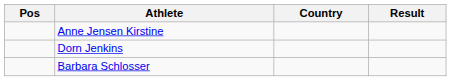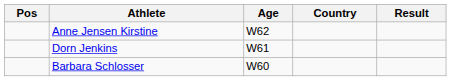 <table class="wikitable"  style="text-align:center; width:50%;">
 <tr>
 <th>Pos</th>
 <th>Athlete</th>
+<th>Age</th>
 <th>Country</th>
 <th>Result</th>
 </tr>
 <tr>
 <td align=center></td>
 <td align=left><a href='#'>Anne Jensen Kirstine</a></td>
+<td align=left>W62</td>
 <td align=left></td>
 <td></td>
 </tr>
 <tr>
 <td align=center></td>
 <td align=left><a href='#'>Dorn Jenkins</a></td>
+<td align=left>W61</td>
 <td align=left></td>
 <td></td>
 </tr>
 <tr>
 <td align=center></td>
 <td align=left><a href='#'>Barbara Schlosser</a></td>
+<td align=left>W60</td>
 <td align=left></td>
 <td></td>
 </tr>
 </table>
